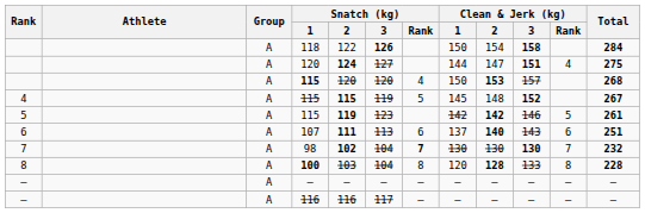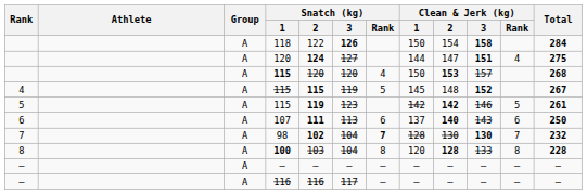 <table class = "wikitable" style="text-align:center;">
 <tr>
 <th rowspan=2 width=40>Rank</th>
 <th rowspan=2 width=250>Athlete</th>
 <th rowspan=2 width=50>Group</th>
 <th colspan=4>Snatch (kg)</th>
 <th colspan=4>Clean & Jerk (kg)</th>
 <th rowspan=2 width=60>Total</th>
 </tr>
 <tr>
 <th width=40>1</th>
 <th width=40>2</th>
 <th width=40>3</th>
 <th width=40>Rank</th>
 <th width=40>1</th>
 <th width=40>2</th>
 <th width=40>3</th>
 <th width=40>Rank</th>
 </tr>
 <tr>
 <td></td>
 <td align="left"></td>
 <td>A</td>
 <td>118</td>
 <td>122</td>
 <td><strong>126</strong></td>
 <td></td>
 <td>150</td>
 <td>154</td>
 <td><strong>158</strong></td>
 <td></td>
 <td><strong>284</strong></td>
 </tr>
 <tr>
 <td></td>
 <td align="left"></td>
 <td>A</td>
 <td>120</td>
 <td><strong>124</strong></td>
 <td><s>127</s></td>
 <td></td>
 <td>144</td>
 <td>147</td>
 <td><strong>151</strong></td>
 <td>4</td>
 <td><strong>275</strong></td>
 </tr>
 <tr>
 <td></td>
 <td align="left"></td>
 <td>A</td>
 <td><strong>115</strong></td>
 <td><s>120</s></td>
 <td><s>120</s></td>
 <td>4</td>
 <td>150</td>
 <td><strong>153</strong></td>
 <td><s>157</s></td>
 <td></td>
 <td><strong>268</strong></td>
 </tr>
 <tr>
 <td>4</td>
 <td align="left"></td>
 <td>A</td>
 <td><s>115</s></td>
 <td><strong>115</strong></td>
 <td><s>119</s></td>
 <td>5</td>
 <td>145</td>
 <td>148</td>
 <td><strong>152</strong></td>
 <td></td>
 <td><strong>267</strong></td>
 </tr>
 <tr>
 <td>5</td>
 <td align="left"></td>
 <td>A</td>
 <td>115</td>
 <td><strong>119</strong></td>
 <td><s>123</s></td>
 <td></td>
 <td><s>142</s></td>
 <td><strong>142</strong></td>
 <td><s>146</s></td>
 <td>5</td>
 <td><strong>261</strong></td>
 </tr>
 <tr>
 <td>6</td>
 <td align="left"></td>
 <td>A</td>
 <td>107</td>
 <td><strong>111</strong></td>
 <td><s>113</s></td>
 <td>6</td>
 <td>137</td>
 <td><strong>140</strong></td>
 <td><s>143</s></td>
 <td>6</td>
-<td><strong>251</strong></td>
+<td><strong>250</strong></td>
 </tr>
 <tr>
 <td>7</td>
 <td align="left"></td>
 <td>A</td>
 <td>98</td>
 <td><strong>102</strong></td>
 <td><s>104</s></td>
 <td><strong>7</strong></td>
-<td><s>130</s></td>
+<td><s>128</s></td>
 <td><s>130</s></td>
 <td><strong>130</strong></td>
 <td>7</td>
 <td><strong>232</strong></td>
 </tr>
 <tr>
 <td>8</td>
 <td align="left"></td>
 <td>A</td>
 <td><strong>100</strong></td>
 <td><s>103</s></td>
 <td><s>104</s></td>
 <td>8</td>
 <td>120</td>
 <td><strong>128</strong></td>
 <td><s>133</s></td>
 <td>8</td>
 <td><strong>228</strong></td>
 </tr>
 <tr>
 <td>—</td>
 <td align="left"></td>
 <td>A</td>
 <td>—</td>
 <td>—</td>
 <td>—</td>
 <td>—</td>
 <td>—</td>
 <td>—</td>
 <td>—</td>
 <td>—</td>
 <td>—</td>
 </tr>
 <tr>
 <td>—</td>
 <td align="left"></td>
 <td>A</td>
 <td><s>116</s></td>
 <td><s>116</s></td>
 <td><s>117</s></td>
 <td>—</td>
 <td>—</td>
 <td>—</td>
 <td>—</td>
 <td>—</td>
 <td>—</td>
 </tr>
 </table>
